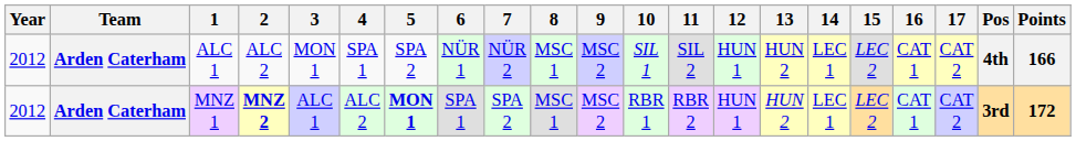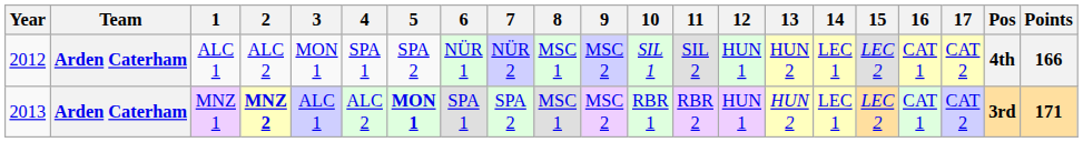 <table class="wikitable" style="text-align:center; font-size:85%">
 <tr>
 <th>Year</th>
 <th>Team</th>
 <th>1</th>
 <th>2</th>
 <th>3</th>
 <th>4</th>
 <th>5</th>
 <th>6</th>
 <th>7</th>
 <th>8</th>
 <th>9</th>
 <th>10</th>
 <th>11</th>
 <th>12</th>
 <th>13</th>
 <th>14</th>
 <th>15</th>
 <th>16</th>
 <th>17</th>
 <th>Pos</th>
 <th>Points</th>
 </tr>
 <tr>
 <td><a href='#'>2012</a></td>
 <th nowrap><a href='#'>Arden</a> <a href='#'>Caterham</a></th>
 <td><a href='#'>ALC<br>1</a></td>
 <td><a href='#'>ALC<br>2</a></td>
 <td><a href='#'>MON<br>1</a></td>
 <td><a href='#'>SPA<br>1</a></td>
 <td><a href='#'>SPA<br>2</a></td>
 <td style="background:#DFFFDF;"><a href='#'>NÜR<br>1</a><br></td>
 <td style="background:#CFCFFF;"><a href='#'>NÜR<br>2</a><br></td>
 <td style="background:#DFFFDF;"><a href='#'>MSC<br>1</a><br></td>
 <td style="background:#CFCFFF;"><a href='#'>MSC<br>2</a><br></td>
 <td style="background:#DFFFDF;"><em><a href='#'>SIL<br>1</a></em><br></td>
 <td style="background:#DFDFDF;"><a href='#'>SIL<br>2</a><br></td>
 <td style="background:#DFFFDF;"><a href='#'>HUN<br>1</a><br></td>
 <td style="background:#FFFFBF;"><a href='#'>HUN<br>2</a><br></td>
 <td style="background:#FFFFBF;"><a href='#'>LEC<br>1</a><br></td>
 <td style="background:#DFDFDF;"><em><a href='#'>LEC<br>2</a></em><br></td>
 <td style="background:#FFFFBF;"><a href='#'>CAT<br>1</a><br></td>
 <td style="background:#FFFFBF;"><a href='#'>CAT<br>2</a><br></td>
 <th>4th</th>
 <th>166</th>
 </tr>
 <tr>
-<td><a href='#'>2012</a></td>
+<td><a href='#'>2013</a></td>
 <th nowrap><a href='#'>Arden</a> <a href='#'>Caterham</a></th>
 <td style="background:#EFCFFF;"><a href='#'>MNZ<br>1</a><br></td>
 <td style="background:#FFFFBF;"><strong><a href='#'>MNZ<br>2</a></strong><br></td>
 <td style="background:#CFCFFF;"><a href='#'>ALC<br>1</a><br></td>
 <td style="background:#DFFFDF;"><a href='#'>ALC<br>2</a><br></td>
 <td style="background:#DFFFDF;"><strong><a href='#'>MON<br>1</a><br></strong></td>
 <td style="background:#DFDFDF;"><a href='#'>SPA<br>1</a><br></td>
 <td style="background:#DFFFDF;"><a href='#'>SPA<br>2</a><br></td>
 <td style="background:#DFDFDF;"><a href='#'>MSC<br>1</a><br></td>
 <td style="background:#EFCFFF;"><a href='#'>MSC<br>2</a><br></td>
 <td style="background:#DFFFDF;"><a href='#'>RBR<br>1</a><br></td>
 <td style="background:#EFCFFF;"><a href='#'>RBR<br>2</a><br></td>
 <td style="background:#EFCFFF;"><a href='#'>HUN<br>1</a><br></td>
 <td style="background:#FFFFBF;"><em><a href='#'>HUN<br>2</a></em><br></td>
 <td style="background:#FFFFBF;"><a href='#'>LEC<br>1</a><br></td>
 <td style="background:#FFDF9F;"><em><a href='#'>LEC<br>2</a></em><br></td>
 <td style="background:#DFFFDF;"><a href='#'>CAT<br>1</a><br></td>
 <td style="background:#CFCFFF;"><a href='#'>CAT<br>2</a><br></td>
 <td style="background:#FFDF9F;"><strong>3rd</strong></td>
-<td style="background:#FFDF9F;"><strong>172</strong></td>
+<td style="background:#FFDF9F;"><strong>171</strong></td>
 </tr>
 </table>
